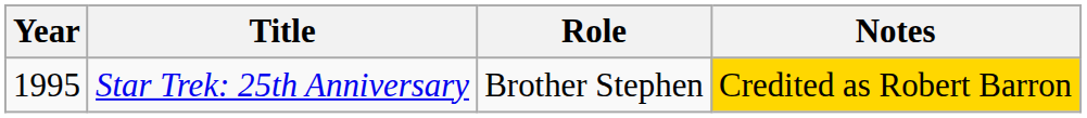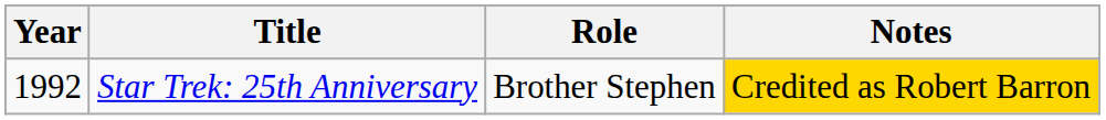 <table class="wikitable sortable">
 <tr>
 <th>Year</th>
 <th>Title</th>
 <th>Role</th>
 <th>Notes</th>
 </tr>
 <tr>
-<td>1995</td>
+<td>1992</td>
 <td><em><a href='#'>Star Trek: 25th Anniversary</a></em></td>
 <td>Brother Stephen</td>
 <td style="background: gold;">Credited as Robert Barron</td>
 </tr>
 </table>
